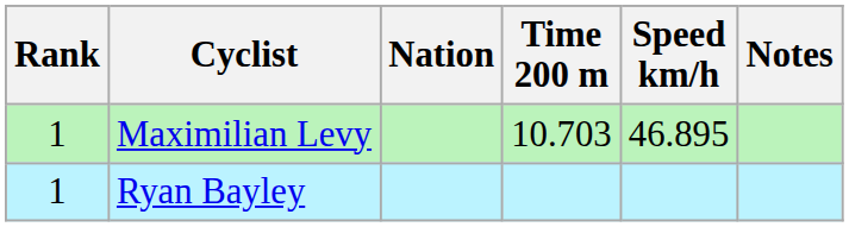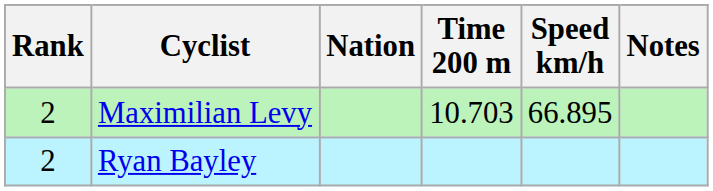 <table class="wikitable sortable" style="text-align:center;">
 <tr>
 <th>Rank</th>
 <th>Cyclist</th>
 <th>Nation</th>
 <th>Time<br>200 m</th>
 <th>Speed<br>km/h</th>
 <th>Notes</th>
 </tr>
 <tr bgcolor=bbf3bb>
-<td>1</td>
+<td>2</td>
 <td align=left><a href='#'>Maximilian Levy</a></td>
 <td align=left></td>
 <td>10.703</td>
-<td>46.895</td>
+<td>66.895</td>
 <td></td>
 </tr>
 <tr bgcolor=bbf3ff>
-<td>1</td>
+<td>2</td>
 <td align=left><a href='#'>Ryan Bayley</a></td>
 <td align=left></td>
 <td></td>
 <td></td>
 <td></td>
 </tr>
 </table>
